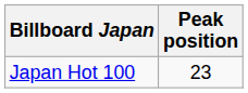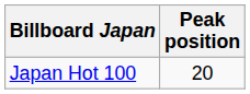 <table class="wikitable">
 <tr>
 <th>Billboard <em>Japan</em></th>
 <th>Peak<br>position</th>
 </tr>
 <tr>
 <td><a href='#'>Japan Hot 100</a></td>
-<td style="text-align:center;">23</td>
+<td style="text-align:center;">20</td>
 </tr>
 </table>
